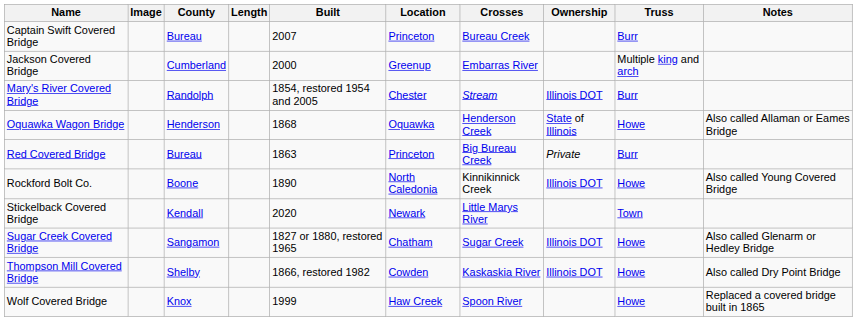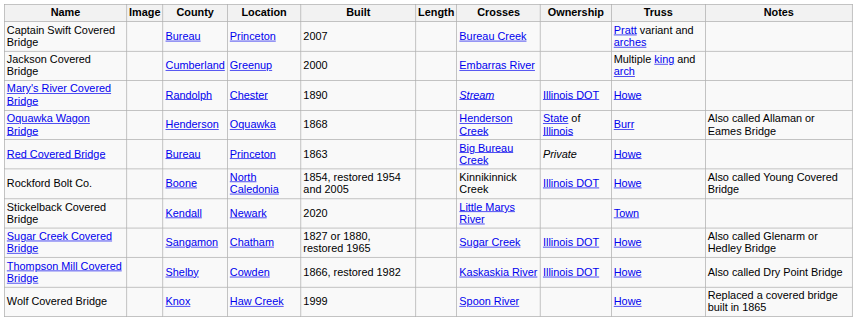 <table class="wikitable sortable">
 <tr>
 <th>Name</th>
 <th class=unsortable>Image</th>
 <th>County</th>
+<th>Location</th>
+<th>Built</th>
 <th>Length</th>
-<th>Built</th>
-<th>Location</th>
 <th>Crosses</th>
 <th>Ownership</th>
 <th>Truss</th>
 <th>Notes</th>
 </tr>
 <tr>
 <td>Captain Swift Covered Bridge</td>
 <td></td>
 <td><a href='#'>Bureau</a></td>
+<td><a href='#'>Princeton</a><br><small></small></td>
+<td>2007</td>
 <td></td>
-<td>2007</td>
-<td><a href='#'>Princeton</a><br><small></small></td>
 <td><a href='#'>Bureau Creek</a></td>
 <td></td>
-<td><a href='#'>Burr</a></td>
+<td><a href='#'>Pratt</a> variant and <a href='#'>arches</a></td>
 <td></td>
 </tr>
 <tr>
 <td>Jackson Covered Bridge</td>
 <td></td>
 <td><a href='#'>Cumberland</a></td>
+<td><a href='#'>Greenup</a><br><small></small></td>
+<td>2000</td>
 <td></td>
-<td>2000</td>
-<td><a href='#'>Greenup</a><br><small></small></td>
 <td><a href='#'>Embarras River</a></td>
 <td></td>
 <td>Multiple <a href='#'>king</a> and <a href='#'>arch</a></td>
 <td></td>
 </tr>
 <tr>
 <td><a href='#'>Mary's River Covered Bridge</a></td>
 <td></td>
 <td><a href='#'>Randolph</a></td>
+<td><a href='#'>Chester</a><br><small></small></td>
+<td>1890</td>
 <td></td>
-<td>1854, restored 1954 and 2005</td>
-<td><a href='#'>Chester</a><br><small></small></td>
 <td><em><a href='#'>Stream</a></em></td>
 <td><a href='#'>Illinois DOT</a></td>
-<td><a href='#'>Burr</a></td>
+<td><a href='#'>Howe</a></td>
 <td></td>
 </tr>
 <tr>
 <td><a href='#'>Oquawka Wagon Bridge</a></td>
 <td></td>
 <td><a href='#'>Henderson</a></td>
+<td><a href='#'>Oquawka</a><br><small></small></td>
+<td>1868</td>
 <td></td>
-<td>1868</td>
-<td><a href='#'>Oquawka</a><br><small></small></td>
 <td><a href='#'>Henderson Creek</a></td>
 <td><a href='#'>State</a> of <a href='#'>Illinois</a></td>
-<td><a href='#'>Howe</a></td>
+<td><a href='#'>Burr</a></td>
 <td>Also called Allaman or Eames Bridge</td>
 </tr>
 <tr>
 <td><a href='#'>Red Covered Bridge</a></td>
 <td></td>
 <td><a href='#'>Bureau</a></td>
+<td><a href='#'>Princeton</a><br><small></small></td>
+<td>1863</td>
 <td></td>
-<td>1863</td>
-<td><a href='#'>Princeton</a><br><small></small></td>
 <td><a href='#'>Big Bureau Creek</a></td>
 <td><em>Private</em></td>
-<td><a href='#'>Burr</a></td>
+<td><a href='#'>Howe</a></td>
 <td></td>
 </tr>
 <tr>
 <td>Rockford Bolt Co.</td>
 <td></td>
 <td><a href='#'>Boone</a></td>
+<td><a href='#'>North Caledonia</a><br><small></small></td>
+<td>1854, restored 1954 and 2005</td>
 <td></td>
-<td>1890</td>
-<td><a href='#'>North Caledonia</a><br><small></small></td>
 <td>Kinnikinnick Creek</td>
 <td><a href='#'>Illinois DOT</a></td>
 <td><a href='#'>Howe</a></td>
 <td>Also called Young Covered Bridge</td>
 </tr>
 <tr>
 <td>Stickelback Covered Bridge</td>
 <td></td>
 <td><a href='#'>Kendall</a></td>
+<td><a href='#'>Newark</a><br><small></small></td>
+<td>2020</td>
 <td></td>
-<td>2020</td>
-<td><a href='#'>Newark</a><br><small></small></td>
 <td><a href='#'>Little Marys River</a></td>
 <td></td>
 <td><a href='#'>Town</a></td>
 <td></td>
 </tr>
 <tr>
 <td><a href='#'>Sugar Creek Covered Bridge</a></td>
 <td></td>
 <td><a href='#'>Sangamon</a></td>
+<td><a href='#'>Chatham</a><br><small></small></td>
+<td>1827 or 1880, restored 1965</td>
 <td></td>
-<td>1827 or 1880, restored 1965</td>
-<td><a href='#'>Chatham</a><br><small></small></td>
 <td><a href='#'>Sugar Creek</a></td>
 <td><a href='#'>Illinois DOT</a></td>
 <td><a href='#'>Howe</a></td>
 <td>Also called Glenarm or Hedley Bridge</td>
 </tr>
 <tr>
 <td><a href='#'>Thompson Mill Covered Bridge</a></td>
 <td></td>
 <td><a href='#'>Shelby</a></td>
+<td><a href='#'>Cowden</a><br><small></small></td>
+<td>1866, restored 1982</td>
 <td></td>
-<td>1866, restored 1982</td>
-<td><a href='#'>Cowden</a><br><small></small></td>
 <td><a href='#'>Kaskaskia River</a></td>
 <td><a href='#'>Illinois DOT</a></td>
 <td><a href='#'>Howe</a></td>
 <td>Also called Dry Point Bridge</td>
 </tr>
 <tr>
 <td>Wolf Covered Bridge</td>
 <td></td>
 <td><a href='#'>Knox</a></td>
+<td><a href='#'>Haw Creek</a><br><small></small></td>
+<td>1999</td>
 <td></td>
-<td>1999</td>
-<td><a href='#'>Haw Creek</a><br><small></small></td>
 <td><a href='#'>Spoon River</a></td>
 <td></td>
 <td><a href='#'>Howe</a></td>
 <td>Replaced a covered bridge built in 1865</td>
 </tr>
 </table>
